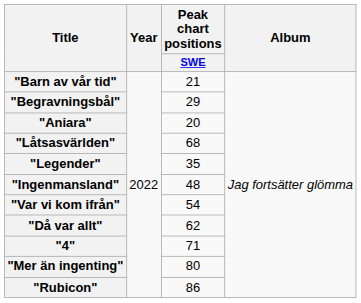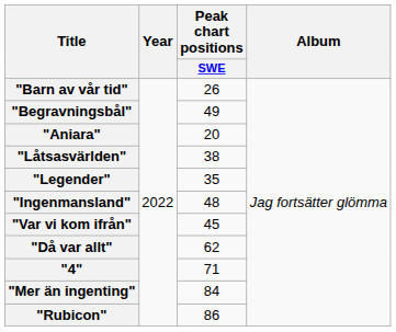 <table class="wikitable plainrowheaders" style="text-align:center;">
 <tr>
 <th scope="col" rowspan="2">Title</th>
 <th scope="col" rowspan="2">Year</th>
 <th scope="col" colspan="1">Peak chart positions</th>
 <th scope="col" rowspan="2">Album</th>
 </tr>
 <tr>
 <th scope="col" style="width:3em;font-size:85%;"><a href='#'>SWE</a><br></th>
 </tr>
 <tr>
 <th scope="row">"Barn av vår tid"</th>
 <td rowspan="12">2022</td>
-<td>21</td>
+<td>26</td>
 <td rowspan="11"><em>Jag fortsätter glömma</em></td>
 </tr>
 <tr>
 <th scope="row">"Begravningsbål"</th>
-<td>29</td>
+<td>49</td>
 </tr>
 <tr>
 <th scope="row">"Aniara"</th>
 <td>20</td>
 </tr>
 <tr>
 <th scope="row">"Låtsasvärlden"</th>
-<td>68</td>
+<td>38</td>
 </tr>
 <tr>
 <th scope="row">"Legender"</th>
 <td>35</td>
 </tr>
 <tr>
 <th scope="row">"Ingenmansland"</th>
 <td>48</td>
 </tr>
 <tr>
 <th scope="row">"Var vi kom ifrån"</th>
-<td>54</td>
+<td>45</td>
 </tr>
 <tr>
 <th scope="row">"Då var allt"</th>
 <td>62</td>
 </tr>
 <tr>
 <th scope="row">"4"</th>
 <td>71</td>
 </tr>
 <tr>
 <th scope="row">"Mer än ingenting"</th>
-<td>80</td>
+<td>84</td>
 </tr>
 <tr>
 <th scope="row">"Rubicon"</th>
 <td>86</td>
 </tr>
 </table>
